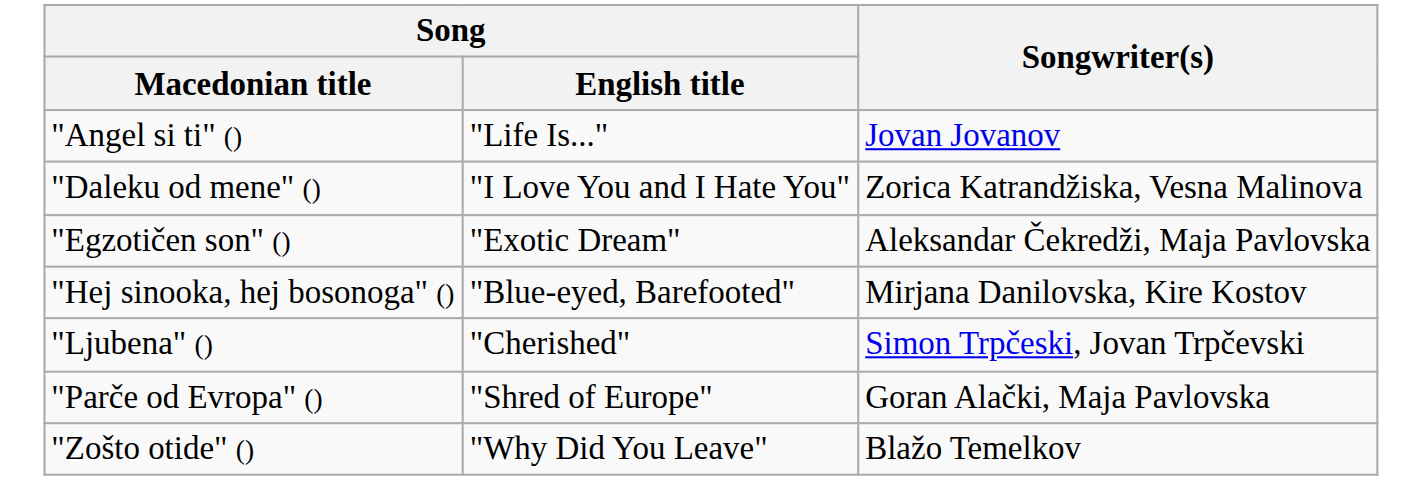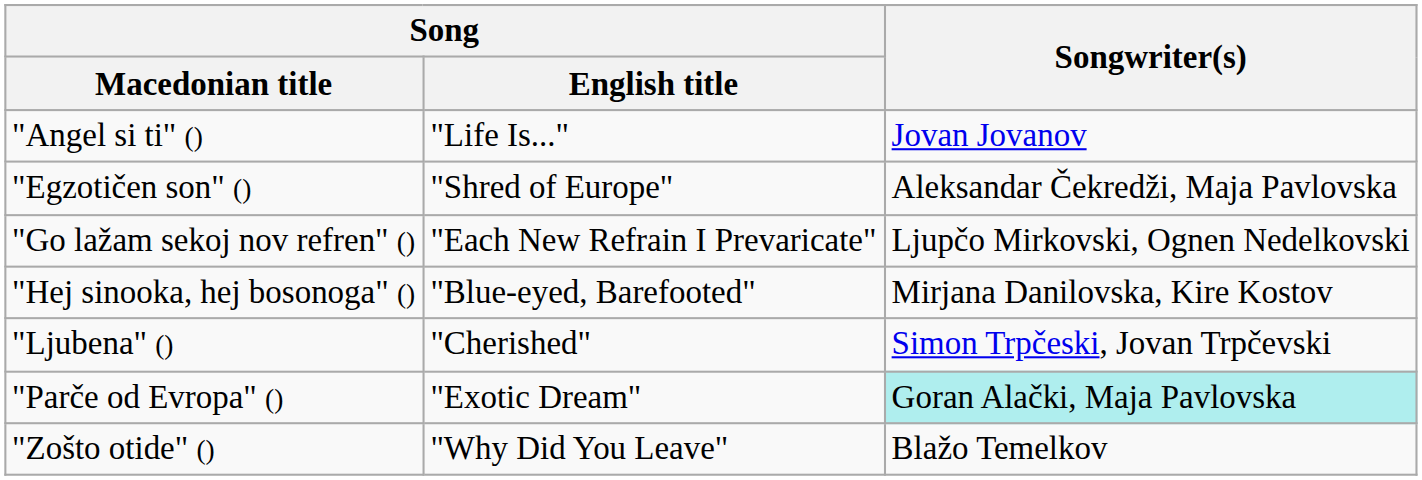 <table class="sortable wikitable" style="margin: 1em auto 1em auto;">
 <tr>
 <th colspan="2">Song</th>
 <th rowspan="2">Songwriter(s)</th>
 </tr>
 <tr>
 <th>Macedonian title</th>
 <th>English title</th>
 </tr>
 <tr>
 <td>"Angel si ti" <small>()</small></td>
 <td>"Life Is..."</td>
 <td><a href='#'>Jovan Jovanov</a></td>
 </tr>
 <tr>
-<td>"Daleku od mene" <small>()</small></td>
-<td>"I Love You and I Hate You"</td>
-<td>Zorica Katrandžiska, Vesna Malinova</td>
+<td>"Egzotičen son" <small>()</small></td>
+<td>"Shred of Europe"</td>
+<td>Aleksandar Čekredži, Maja Pavlovska</td>
 </tr>
 <tr>
-<td>"Egzotičen son" <small>()</small></td>
-<td>"Exotic Dream"</td>
-<td>Aleksandar Čekredži, Maja Pavlovska</td>
+<td>"Go lažam sekoj nov refren" <small>()</small></td>
+<td>"Each New Refrain I Prevaricate"</td>
+<td>Ljupčo Mirkovski, Ognen Nedelkovski</td>
 </tr>
 <tr>
 <td>"Hej sinooka, hej bosonoga" <small>()</small></td>
 <td>"Blue-eyed, Barefooted"</td>
 <td>Mirjana Danilovska, Kire Kostov</td>
 </tr>
 <tr>
 <td>"Ljubena" <small>()</small></td>
 <td>"Cherished"</td>
 <td><a href='#'>Simon Trpčeski</a>, Jovan Trpčevski</td>
 </tr>
 <tr>
 <td>"Parče od Evropa" <small>()</small></td>
-<td>"Shred of Europe"</td>
-<td>Goran Alački, Maja Pavlovska</td>
+<td>"Exotic Dream"</td>
+<td style="background: paleturquoise;">Goran Alački, Maja Pavlovska</td>
 </tr>
 <tr>
 <td>"Zošto otide" <small>()</small></td>
 <td>"Why Did You Leave"</td>
 <td>Blažo Temelkov</td>
 </tr>
 </table>
